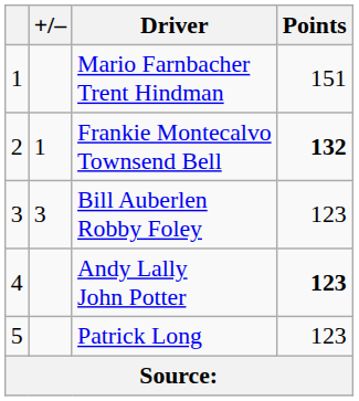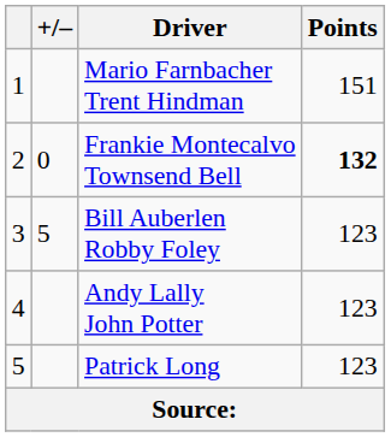 <table class="wikitable" style="font-size: 95%;">
 <tr>
 <th scope="col"></th>
 <th scope="col">+/–</th>
 <th scope="col">Driver</th>
 <th scope="col">Points</th>
 </tr>
 <tr>
 <td align=center>1</td>
 <td align="left"></td>
 <td> <a href='#'>Mario Farnbacher</a><br> <a href='#'>Trent Hindman</a></td>
 <td align=right>151</td>
 </tr>
 <tr>
 <td align=center>2</td>
-<td align="left"> 1</td>
+<td align="left"> 0</td>
 <td> <a href='#'>Frankie Montecalvo</a><br> <a href='#'>Townsend Bell</a></td>
 <td align=right><strong>132</strong></td>
 </tr>
 <tr>
 <td align=center>3</td>
-<td align="left"> 3</td>
+<td align="left"> 5</td>
 <td> <a href='#'>Bill Auberlen</a><br> <a href='#'>Robby Foley</a></td>
 <td align=right>123</td>
 </tr>
 <tr>
 <td align=center>4</td>
 <td align="left"></td>
 <td> <a href='#'>Andy Lally</a><br> <a href='#'>John Potter</a></td>
-<td align=right><strong>123</strong></td>
+<td align=right>123</td>
 </tr>
 <tr>
 <td align=center>5</td>
 <td align="left"></td>
 <td> <a href='#'>Patrick Long</a></td>
 <td align=right>123</td>
 </tr>
 <tr>
 <th colspan=5>Source:</th>
 </tr>
 </table>
